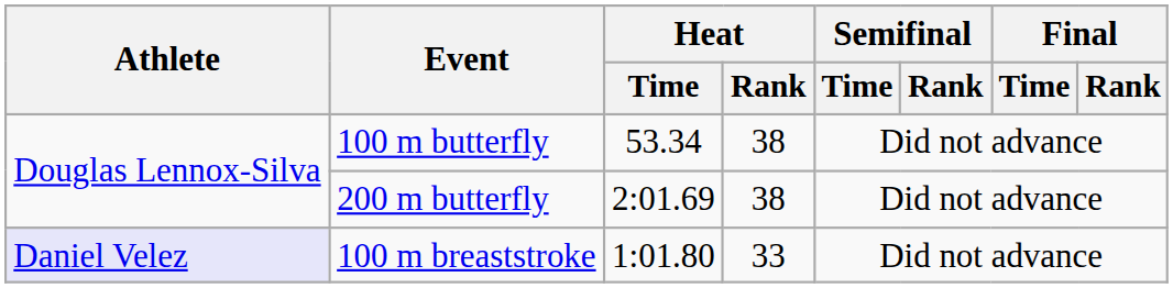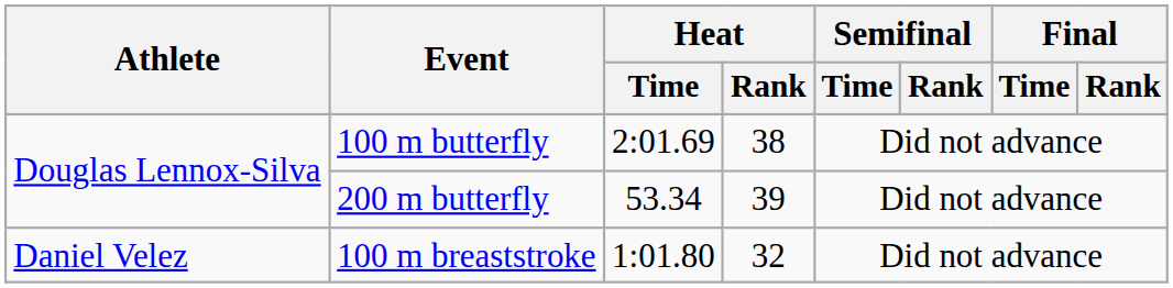 <table class=wikitable style="font-size:90%">
 <tr>
 <th rowspan="2">Athlete</th>
 <th rowspan="2">Event</th>
 <th colspan="2">Heat</th>
 <th colspan="2">Semifinal</th>
 <th colspan="2">Final</th>
 </tr>
 <tr style="font-size:95%">
 <th>Time</th>
 <th>Rank</th>
 <th>Time</th>
 <th>Rank</th>
 <th>Time</th>
 <th>Rank</th>
 </tr>
 <tr align=center>
 <td align=left rowspan=2><a href='#'>Douglas Lennox-Silva</a></td>
 <td align=left><a href='#'>100 m butterfly</a></td>
-<td>53.34</td>
+<td>2:01.69</td>
 <td>38</td>
 <td colspan=4>Did not advance</td>
 </tr>
 <tr align=center>
 <td align=left><a href='#'>200 m butterfly</a></td>
-<td>2:01.69</td>
-<td>38</td>
+<td>53.34</td>
+<td>39</td>
 <td colspan=4>Did not advance</td>
 </tr>
 <tr align=center>
-<td align=left style="background: lavender;"><a href='#'>Daniel Velez</a></td>
+<td align=left><a href='#'>Daniel Velez</a></td>
 <td align=left><a href='#'>100 m breaststroke</a></td>
 <td>1:01.80</td>
-<td>33</td>
+<td>32</td>
 <td colspan=4>Did not advance</td>
 </tr>
 </table>
